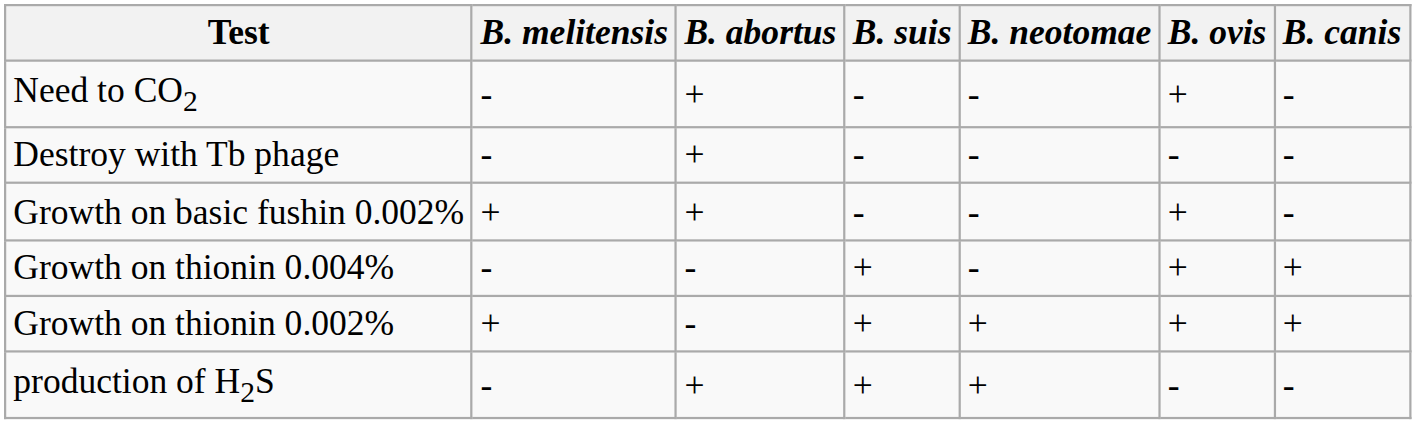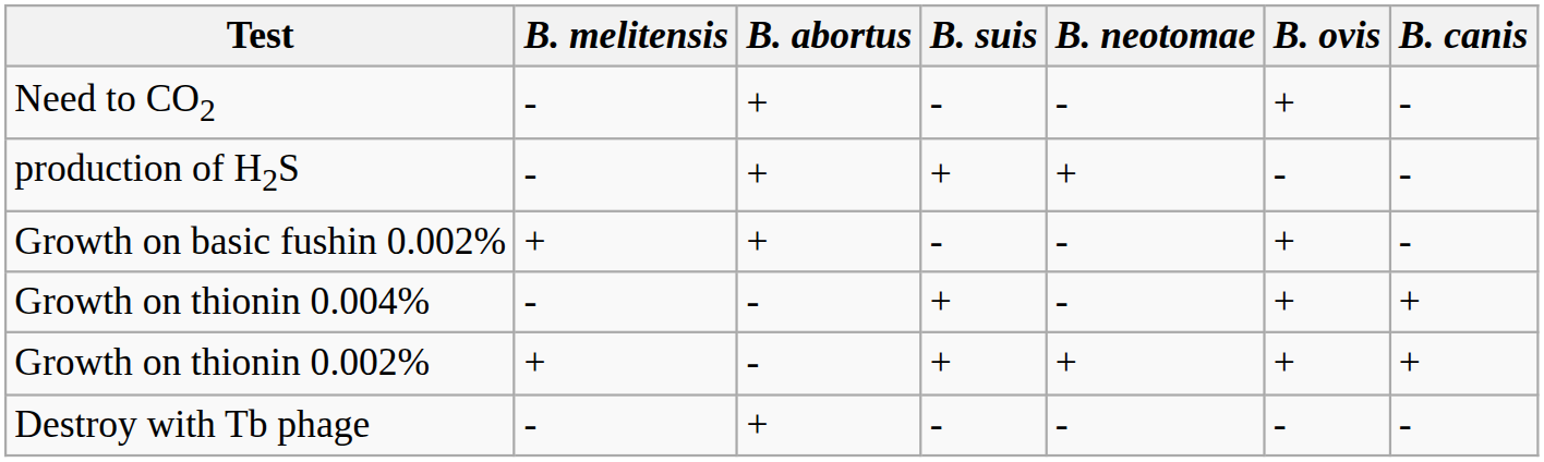 <table class="wikitable">
 <tr>
 <th>Test</th>
 <th><em>B. melitensis</em></th>
 <th><em>B. abortus</em></th>
 <th><em> B. suis</em></th>
 <th><em>B. neotomae</em></th>
 <th><em>B. ovis</em></th>
 <th><em>B. canis</em></th>
 </tr>
 <tr>
 <td>Need to CO<sub>2</sub></td>
 <td>-</td>
 <td>+</td>
 <td>-</td>
 <td>-</td>
 <td>+</td>
 <td>-</td>
 </tr>
 <tr>
-<td>Destroy with Tb phage</td>
+<td>production of H<sub>2</sub>S</td>
 <td>-</td>
 <td>+</td>
-<td>-</td>
-<td>-</td>
+<td>+</td>
+<td>+</td>
 <td>-</td>
 <td>-</td>
 </tr>
 <tr>
 <td>Growth on basic fushin 0.002%</td>
 <td>+</td>
 <td>+</td>
 <td>-</td>
 <td>-</td>
 <td>+</td>
 <td>-</td>
 </tr>
 <tr>
 <td>Growth on thionin 0.004%</td>
 <td>-</td>
 <td>-</td>
 <td>+</td>
 <td>-</td>
 <td>+</td>
 <td>+</td>
 </tr>
 <tr>
 <td>Growth on thionin 0.002%</td>
 <td>+</td>
 <td>-</td>
 <td>+</td>
 <td>+</td>
 <td>+</td>
 <td>+</td>
 </tr>
 <tr>
-<td>production of H<sub>2</sub>S</td>
+<td>Destroy with Tb phage</td>
 <td>-</td>
 <td>+</td>
-<td>+</td>
-<td>+</td>
+<td>-</td>
+<td>-</td>
 <td>-</td>
 <td>-</td>
 </tr>
 </table>
